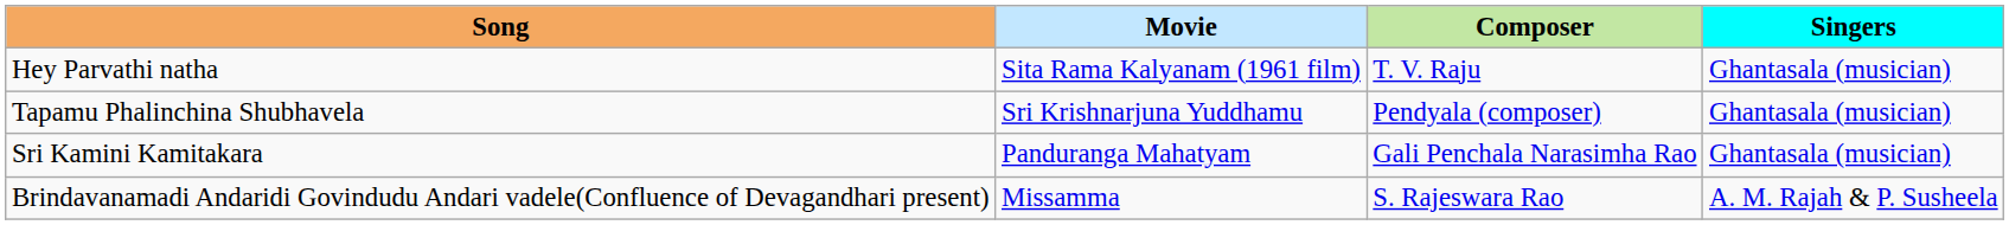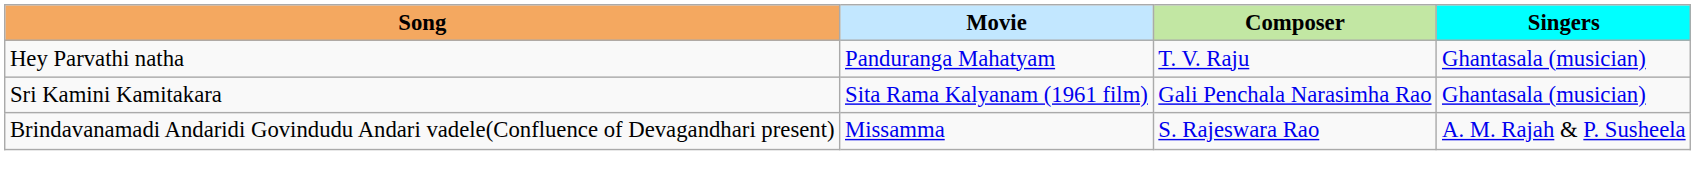 <table class="wikitable sortable">
 <tr>
 <th style="background:#f4a860">Song</th>
 <th style="background:#c2e7ff">Movie</th>
 <th style="background:#c2e7a3">Composer</th>
 <th style="background:#00ffff">Singers</th>
 </tr>
 <tr>
 <td>Hey Parvathi natha</td>
-<td><a href='#'>Sita Rama Kalyanam (1961 film)</a></td>
+<td><a href='#'>Panduranga Mahatyam</a></td>
 <td><a href='#'>T. V. Raju</a></td>
 <td><a href='#'>Ghantasala (musician)</a></td>
 </tr>
 <tr>
-<td>Tapamu Phalinchina Shubhavela</td>
-<td><a href='#'>Sri Krishnarjuna Yuddhamu</a></td>
-<td><a href='#'>Pendyala (composer)</a></td>
-<td><a href='#'>Ghantasala (musician)</a></td>
-</tr>
-<tr>
 <td>Sri Kamini Kamitakara</td>
-<td><a href='#'>Panduranga Mahatyam</a></td>
+<td><a href='#'>Sita Rama Kalyanam (1961 film)</a></td>
 <td><a href='#'>Gali Penchala Narasimha Rao</a></td>
 <td><a href='#'>Ghantasala (musician)</a></td>
 </tr>
 <tr>
 <td>Brindavanamadi Andaridi Govindudu Andari vadele(Confluence of Devagandhari present)</td>
 <td><a href='#'>Missamma</a></td>
 <td><a href='#'>S. Rajeswara Rao</a></td>
 <td><a href='#'>A. M. Rajah</a> & <a href='#'>P. Susheela</a></td>
 </tr>
 </table>
